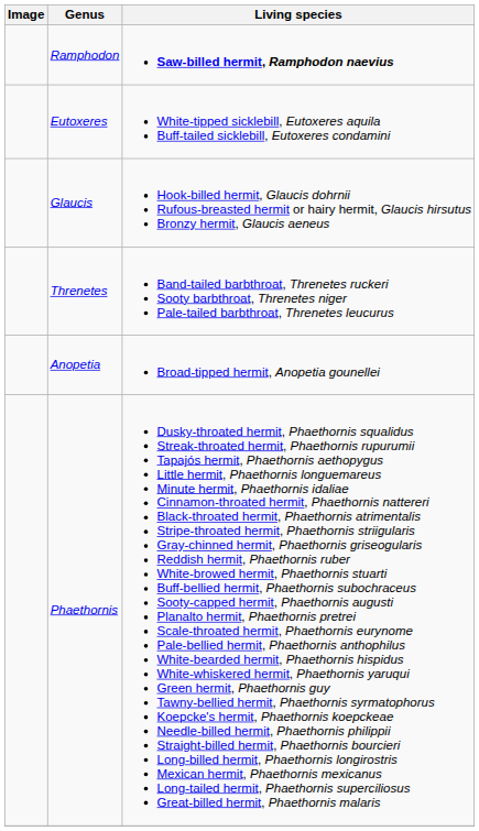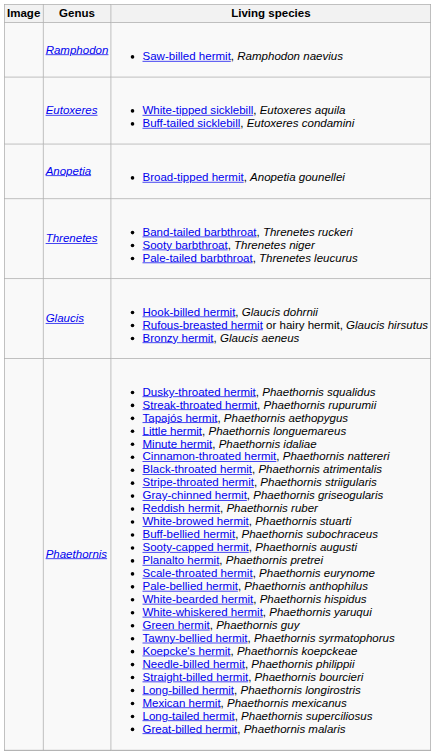 <table class="wikitable">
 <tr>
 <th>Image</th>
 <th>Genus</th>
 <th>Living species</th>
 </tr>
 <tr>
 <td></td>
 <td><em><a href='#'>Ramphodon</a></em> </td>
-<td><strong><br><ul><li><a href='#'>Saw-billed hermit</a>, <em>Ramphodon naevius</em></li></ul></strong></td>
+<td><br><ul><li><a href='#'>Saw-billed hermit</a>, <em>Ramphodon naevius</em></li></ul></td>
 </tr>
 <tr>
 <td></td>
 <td><em><a href='#'>Eutoxeres</a></em> </td>
 <td><br><ul><li><a href='#'>White-tipped sicklebill</a>, <em>Eutoxeres aquila</em></li><li><a href='#'>Buff-tailed sicklebill</a>, <em>Eutoxeres condamini</em></li></ul></td>
 </tr>
 <tr>
 <td></td>
-<td><em><a href='#'>Glaucis</a></em> </td>
-<td><br><ul><li><a href='#'>Hook-billed hermit</a>, <em>Glaucis dohrnii</em></li><li><a href='#'>Rufous-breasted hermit</a> or hairy hermit, <em>Glaucis hirsutus</em></li><li><a href='#'>Bronzy hermit</a>, <em>Glaucis aeneus</em></li></ul></td>
+<td><em><a href='#'>Anopetia</a></em> </td>
+<td><br><ul><li><a href='#'>Broad-tipped hermit</a>, <em>Anopetia gounellei</em></li></ul></td>
 </tr>
 <tr>
 <td></td>
 <td><em><a href='#'>Threnetes</a></em> </td>
 <td><br><ul><li><a href='#'>Band-tailed barbthroat</a>, <em>Threnetes ruckeri</em></li><li><a href='#'>Sooty barbthroat</a>, <em>Threnetes niger</em></li><li><a href='#'>Pale-tailed barbthroat</a>, <em>Threnetes leucurus</em></li></ul></td>
 </tr>
 <tr>
 <td></td>
-<td><em><a href='#'>Anopetia</a></em> </td>
-<td><br><ul><li><a href='#'>Broad-tipped hermit</a>, <em>Anopetia gounellei</em></li></ul></td>
+<td><em><a href='#'>Glaucis</a></em> </td>
+<td><br><ul><li><a href='#'>Hook-billed hermit</a>, <em>Glaucis dohrnii</em></li><li><a href='#'>Rufous-breasted hermit</a> or hairy hermit, <em>Glaucis hirsutus</em></li><li><a href='#'>Bronzy hermit</a>, <em>Glaucis aeneus</em></li></ul></td>
 </tr>
 <tr>
 <td></td>
 <td><em><a href='#'>Phaethornis</a></em> </td>
 <td><br><ul><li><a href='#'>Dusky-throated hermit</a>, <em>Phaethornis squalidus</em></li><li><a href='#'>Streak-throated hermit</a>, <em>Phaethornis rupurumii</em></li><li><a href='#'>Tapajós hermit</a>, <em>Phaethornis aethopygus</em></li><li><a href='#'>Little hermit</a>, <em>Phaethornis longuemareus</em></li><li><a href='#'>Minute hermit</a>, <em>Phaethornis idaliae</em></li><li><a href='#'>Cinnamon-throated hermit</a>, <em>Phaethornis nattereri</em></li><li><a href='#'>Black-throated hermit</a>, <em>Phaethornis atrimentalis</em></li><li><a href='#'>Stripe-throated hermit</a>, <em>Phaethornis striigularis</em></li><li><a href='#'>Gray-chinned hermit</a>, <em>Phaethornis griseogularis</em></li><li><a href='#'>Reddish hermit</a>, <em>Phaethornis ruber</em></li><li><a href='#'>White-browed hermit</a>, <em>Phaethornis stuarti</em></li><li><a href='#'>Buff-bellied hermit</a>, <em>Phaethornis subochraceus</em></li><li><a href='#'>Sooty-capped hermit</a>, <em>Phaethornis augusti</em></li><li><a href='#'>Planalto hermit</a>, <em>Phaethornis pretrei</em></li><li><a href='#'>Scale-throated hermit</a>, <em>Phaethornis eurynome</em></li><li><a href='#'>Pale-bellied hermit</a>, <em>Phaethornis anthophilus</em></li><li><a href='#'>White-bearded hermit</a>, <em>Phaethornis hispidus</em></li><li><a href='#'>White-whiskered hermit</a>, <em>Phaethornis yaruqui</em></li><li><a href='#'>Green hermit</a>, <em>Phaethornis guy</em></li><li><a href='#'>Tawny-bellied hermit</a>, <em>Phaethornis syrmatophorus</em></li><li><a href='#'>Koepcke's hermit</a>, <em>Phaethornis koepckeae</em></li><li><a href='#'>Needle-billed hermit</a>, <em>Phaethornis philippii</em></li><li><a href='#'>Straight-billed hermit</a>, <em>Phaethornis bourcieri</em></li><li><a href='#'>Long-billed hermit</a>, <em>Phaethornis longirostris</em></li><li><a href='#'>Mexican hermit</a>, <em>Phaethornis mexicanus</em></li><li><a href='#'>Long-tailed hermit</a>, <em>Phaethornis superciliosus</em></li><li><a href='#'>Great-billed hermit</a>, <em>Phaethornis malaris</em></li></ul></td>
 </tr>
 <tr>
 </tr>
 </table>
